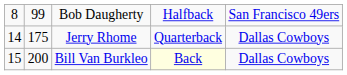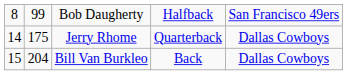 <table class="wikitable" style="text-align:center">
 <tr>
 <td>8</td>
 <td>99</td>
 <td>Bob Daugherty</td>
 <td><a href='#'>Halfback</a></td>
 <td><a href='#'>San Francisco 49ers</a></td>
 </tr>
 <tr>
 <td>14</td>
 <td>175</td>
 <td><a href='#'>Jerry Rhome</a></td>
 <td><a href='#'>Quarterback</a></td>
 <td><a href='#'>Dallas Cowboys</a></td>
 </tr>
 <tr>
 <td>15</td>
-<td>200</td>
+<td>204</td>
 <td><a href='#'>Bill Van Burkleo</a></td>
-<td style="background: lightyellow;"><a href='#'>Back</a></td>
+<td><a href='#'>Back</a></td>
 <td><a href='#'>Dallas Cowboys</a></td>
 </tr>
 </table>
